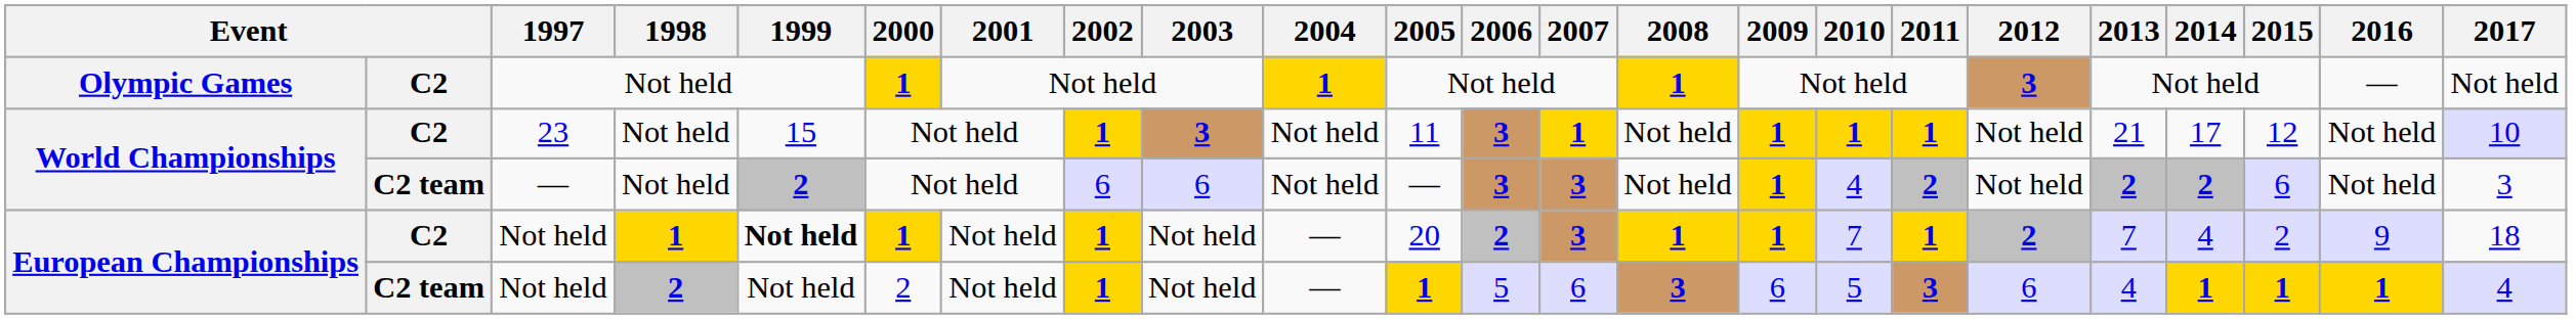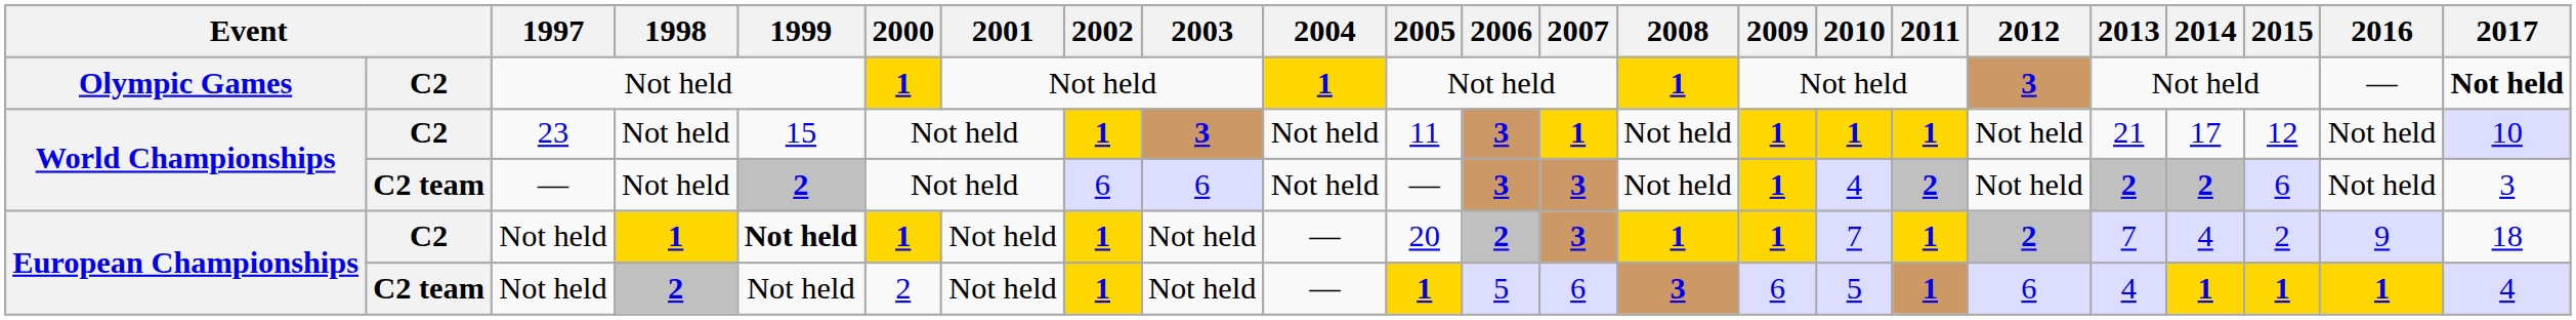 <table class="wikitable plainrowheaders" style=font-size:90%>
 <tr>
 <th scope="col" colspan=2>Event</th>
 <th scope="col">1997</th>
 <th scope="col">1998</th>
 <th scope="col">1999</th>
 <th scope="col">2000</th>
 <th scope="col">2001</th>
 <th scope="col">2002</th>
 <th scope="col">2003</th>
 <th scope="col">2004</th>
 <th scope="col">2005</th>
 <th scope="col">2006</th>
 <th scope="col">2007</th>
 <th scope="col">2008</th>
 <th scope="col">2009</th>
 <th scope="col">2010</th>
 <th scope="col">2011</th>
 <th scope="col">2012</th>
 <th scope="col">2013</th>
 <th scope="col">2014</th>
 <th scope="col">2015</th>
 <th scope="col">2016</th>
 <th scope="col">2017</th>
 </tr>
 <tr style="text-align:center;">
 <th scope="row"><a href='#'>Olympic Games</a></th>
 <th scope="row">C2</th>
 <td colspan=3>Not held</td>
 <td style="background:gold;"><a href='#'><strong>1</strong></a></td>
 <td colspan=3>Not held</td>
 <td style="background:gold;"><a href='#'><strong>1</strong></a></td>
 <td colspan=3>Not held</td>
 <td style="background:gold;"><a href='#'><strong>1</strong></a></td>
 <td colspan=3>Not held</td>
 <td style="background:#cc9966;"><a href='#'><strong>3</strong></a></td>
 <td colspan=3>Not held</td>
 <td>—</td>
-<td>Not held</td>
+<td><strong>Not held</strong></td>
 </tr>
 <tr style="text-align:center;">
 <th scope="row" rowspan=2><a href='#'>World Championships</a></th>
 <th scope="row">C2</th>
 <td><a href='#'>23</a></td>
 <td>Not held</td>
 <td><a href='#'>15</a></td>
 <td colspan=2>Not held</td>
 <td style="background:gold;"><a href='#'><strong>1</strong></a></td>
 <td style="background:#cc9966;"><a href='#'><strong>3</strong></a></td>
 <td>Not held</td>
 <td><a href='#'>11</a></td>
 <td style="background:#cc9966;"><a href='#'><strong>3</strong></a></td>
 <td style="background:gold;"><a href='#'><strong>1</strong></a></td>
 <td>Not held</td>
 <td style="background:gold;"><a href='#'><strong>1</strong></a></td>
 <td style="background:gold;"><a href='#'><strong>1</strong></a></td>
 <td style="background:gold;"><a href='#'><strong>1</strong></a></td>
 <td>Not held</td>
 <td><a href='#'>21</a></td>
 <td><a href='#'>17</a></td>
 <td><a href='#'>12</a></td>
 <td>Not held</td>
 <td style="background:#ddf;"><a href='#'>10</a></td>
 </tr>
 <tr style="text-align:center;">
 <th scope="row">C2 team</th>
 <td>—</td>
 <td>Not held</td>
 <td style="background:silver;"><a href='#'><strong>2</strong></a></td>
 <td colspan=2>Not held</td>
 <td style="background:#ddf;"><a href='#'>6</a></td>
 <td style="background:#ddf;"><a href='#'>6</a></td>
 <td>Not held</td>
 <td>—</td>
 <td style="background:#cc9966;"><a href='#'><strong>3</strong></a></td>
 <td style="background:#cc9966;"><a href='#'><strong>3</strong></a></td>
 <td>Not held</td>
 <td style="background:gold;"><a href='#'><strong>1</strong></a></td>
 <td style="background:#ddf;"><a href='#'>4</a></td>
 <td style="background:silver;"><a href='#'><strong>2</strong></a></td>
 <td>Not held</td>
 <td style="background:silver;"><a href='#'><strong>2</strong></a></td>
 <td style="background:silver;"><a href='#'><strong>2</strong></a></td>
 <td style="background:#ddf;"><a href='#'>6</a></td>
 <td>Not held</td>
 <td><a href='#'>3</a></td>
 </tr>
 <tr style="text-align:center;">
 <th scope="row" rowspan=2><a href='#'>European Championships</a></th>
 <th scope="row">C2</th>
 <td>Not held</td>
 <td style="background:gold;"><a href='#'><strong>1</strong></a></td>
 <td><strong>Not held</strong></td>
 <td style="background:gold;"><a href='#'><strong>1</strong></a></td>
 <td>Not held</td>
 <td style="background:gold;"><a href='#'><strong>1</strong></a></td>
 <td>Not held</td>
 <td>—</td>
 <td><a href='#'>20</a></td>
 <td style="background:silver;"><a href='#'><strong>2</strong></a></td>
 <td style="background:#cc9966;"><a href='#'><strong>3</strong></a></td>
 <td style="background:gold;"><a href='#'><strong>1</strong></a></td>
 <td style="background:gold;"><a href='#'><strong>1</strong></a></td>
 <td style="background:#ddf;"><a href='#'>7</a></td>
 <td style="background:gold;"><a href='#'><strong>1</strong></a></td>
 <td style="background:silver;"><a href='#'><strong>2</strong></a></td>
 <td style="background:#ddf;"><a href='#'>7</a></td>
 <td style="background:#ddf;"><a href='#'>4</a></td>
 <td style="background:#ddf;"><a href='#'>2</a></td>
 <td style="background:#ddf;"><a href='#'>9</a></td>
 <td><a href='#'>18</a></td>
 </tr>
 <tr style="text-align:center;">
 <th scope="row">C2 team</th>
 <td>Not held</td>
 <td style="background:silver;"><a href='#'><strong>2</strong></a></td>
 <td>Not held</td>
 <td><a href='#'>2</a></td>
 <td>Not held</td>
 <td style="background:gold;"><a href='#'><strong>1</strong></a></td>
 <td>Not held</td>
 <td>—</td>
 <td style="background:gold;"><a href='#'><strong>1</strong></a></td>
 <td style="background:#ddf;"><a href='#'>5</a></td>
 <td style="background:#ddf;"><a href='#'>6</a></td>
 <td style="background:#cc9966;"><a href='#'><strong>3</strong></a></td>
 <td style="background:#ddf;"><a href='#'>6</a></td>
 <td style="background:#ddf;"><a href='#'>5</a></td>
-<td style="background:#cc9966;"><a href='#'><strong>3</strong></a></td>
+<td style="background:#cc9966;"><a href='#'><strong>1</strong></a></td>
 <td style="background:#ddf;"><a href='#'>6</a></td>
 <td style="background:#ddf;"><a href='#'>4</a></td>
 <td style="background:gold;"><a href='#'><strong>1</strong></a></td>
 <td style="background:gold;"><a href='#'><strong>1</strong></a></td>
 <td style="background:gold;"><a href='#'><strong>1</strong></a></td>
 <td style="background:#ddf;"><a href='#'>4</a></td>
 </tr>
 </table>
